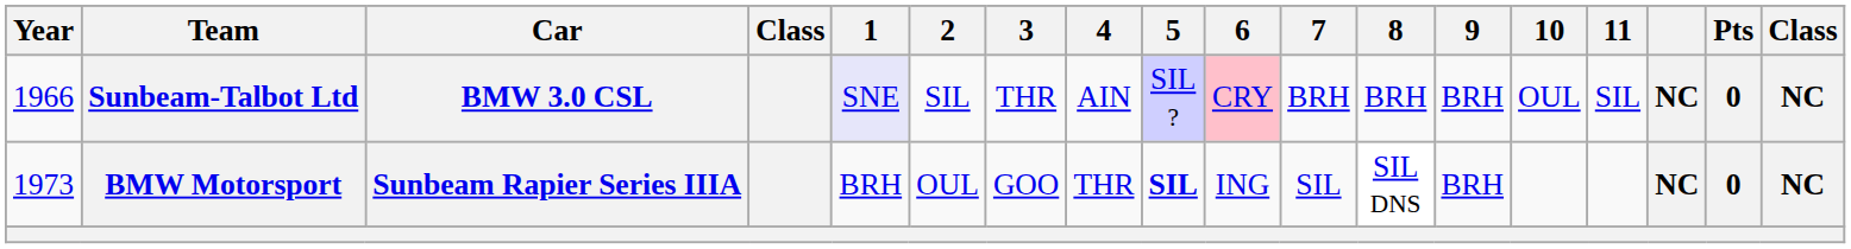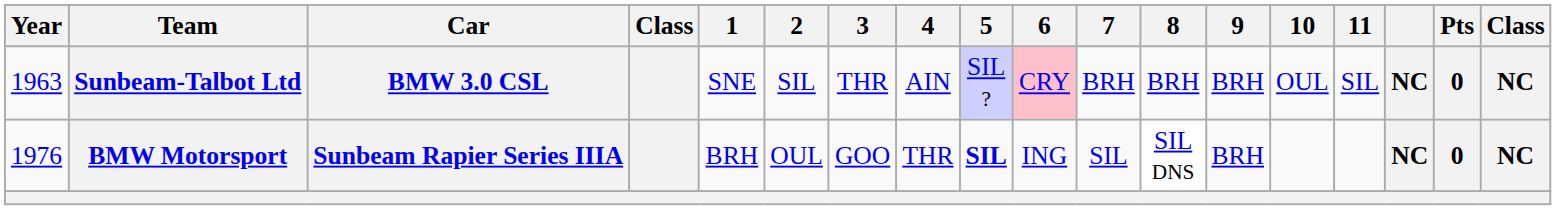 <table class="wikitable" style="text-align:center; font-size:85%">
 <tr>
 <th>Year</th>
 <th>Team</th>
 <th>Car</th>
 <th>Class</th>
 <th>1</th>
 <th>2</th>
 <th>3</th>
 <th>4</th>
 <th>5</th>
 <th>6</th>
 <th>7</th>
 <th>8</th>
 <th>9</th>
 <th>10</th>
 <th>11</th>
 <th></th>
 <th>Pts</th>
 <th>Class</th>
 </tr>
 <tr>
-<td><a href='#'>1966</a></td>
+<td><a href='#'>1963</a></td>
 <th><a href='#'>Sunbeam-Talbot Ltd</a></th>
 <th><a href='#'>BMW 3.0 CSL</a></th>
 <th><span></span></th>
-<td style="background: lavender;"><a href='#'>SNE</a></td>
+<td><a href='#'>SNE</a></td>
 <td><a href='#'>SIL</a></td>
 <td><a href='#'>THR</a></td>
 <td><a href='#'>AIN</a></td>
 <td style="background:#CFCFFF;"><a href='#'>SIL</a><br><small>?</small></td>
 <td style="background: pink;"><a href='#'>CRY</a></td>
 <td><a href='#'>BRH</a></td>
 <td><a href='#'>BRH</a></td>
 <td><a href='#'>BRH</a></td>
 <td><a href='#'>OUL</a></td>
 <td><a href='#'>SIL</a></td>
 <th>NC</th>
 <th>0</th>
 <th>NC</th>
 </tr>
 <tr>
-<td><a href='#'>1973</a></td>
+<td><a href='#'>1976</a></td>
 <th><a href='#'>BMW Motorsport</a></th>
 <th><a href='#'>Sunbeam Rapier Series IIIA</a></th>
 <th><span></span></th>
 <td><a href='#'>BRH</a></td>
 <td><a href='#'>OUL</a></td>
 <td><a href='#'>GOO</a></td>
 <td><a href='#'>THR</a></td>
 <td><strong><a href='#'>SIL</a></strong></td>
 <td><a href='#'>ING</a></td>
 <td><a href='#'>SIL</a></td>
 <td style="background:#FFFFFF;"><a href='#'>SIL</a><br><small>DNS</small></td>
 <td><a href='#'>BRH</a></td>
 <td></td>
 <td></td>
 <th>NC</th>
 <th>0</th>
 <th>NC</th>
 </tr>
 <tr>
 <th colspan="18"></th>
 </tr>
 </table>
